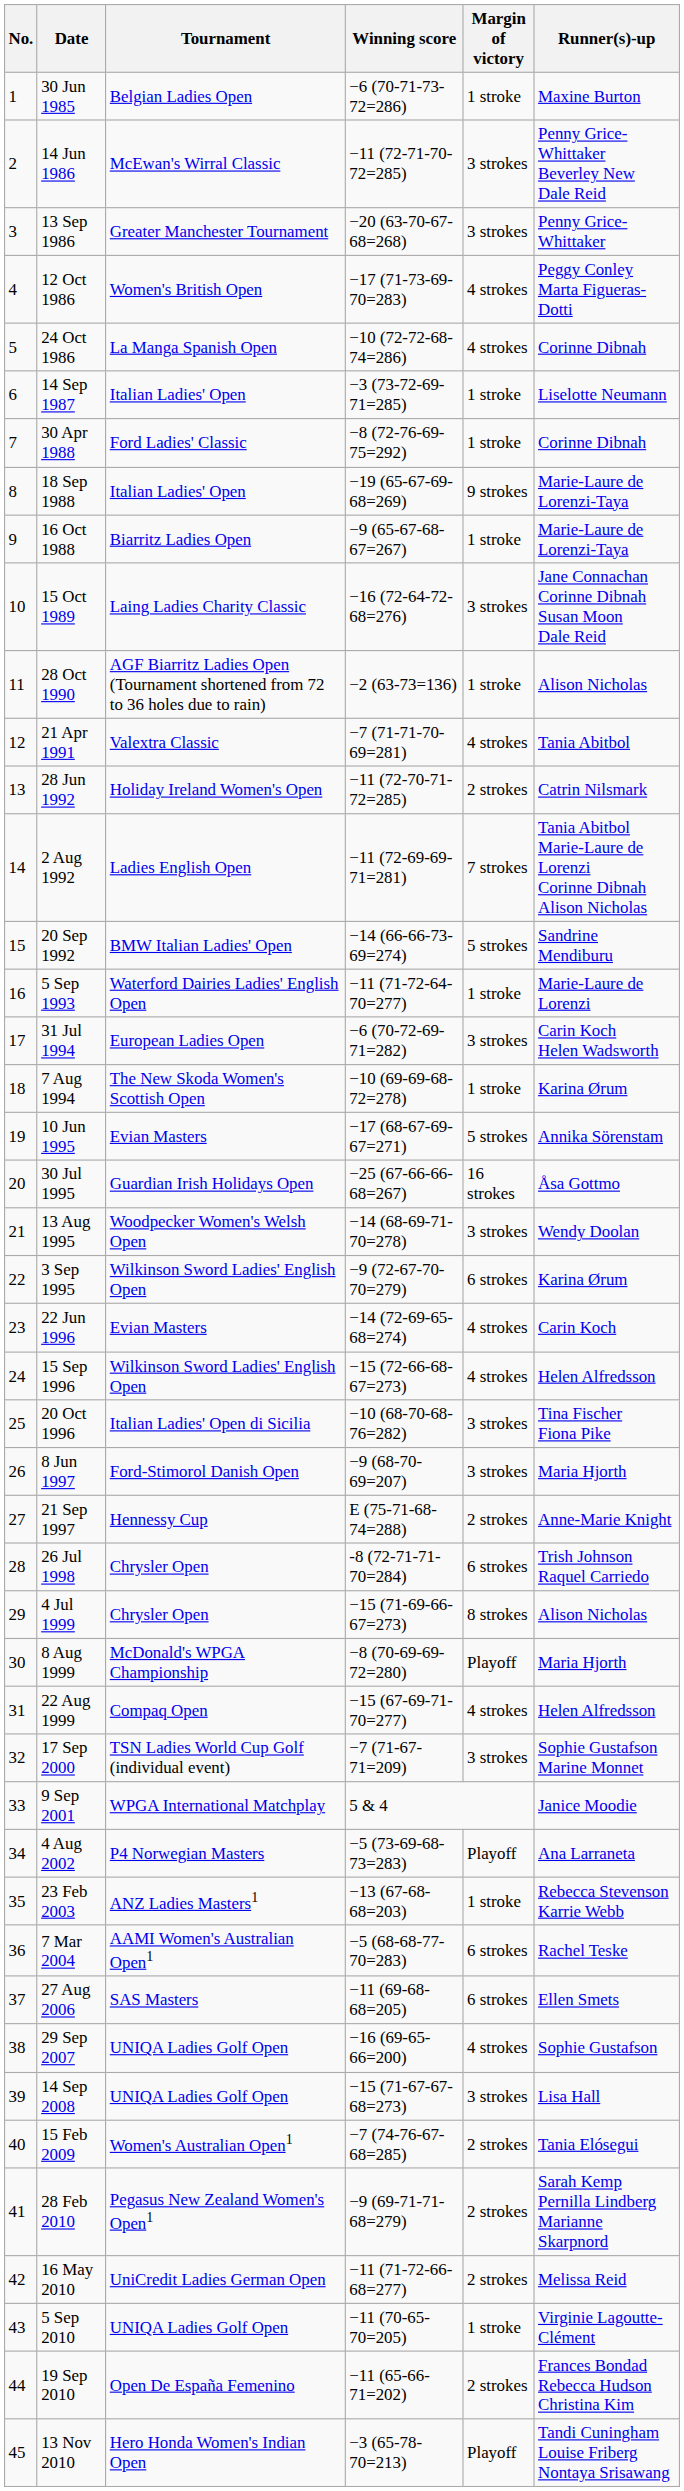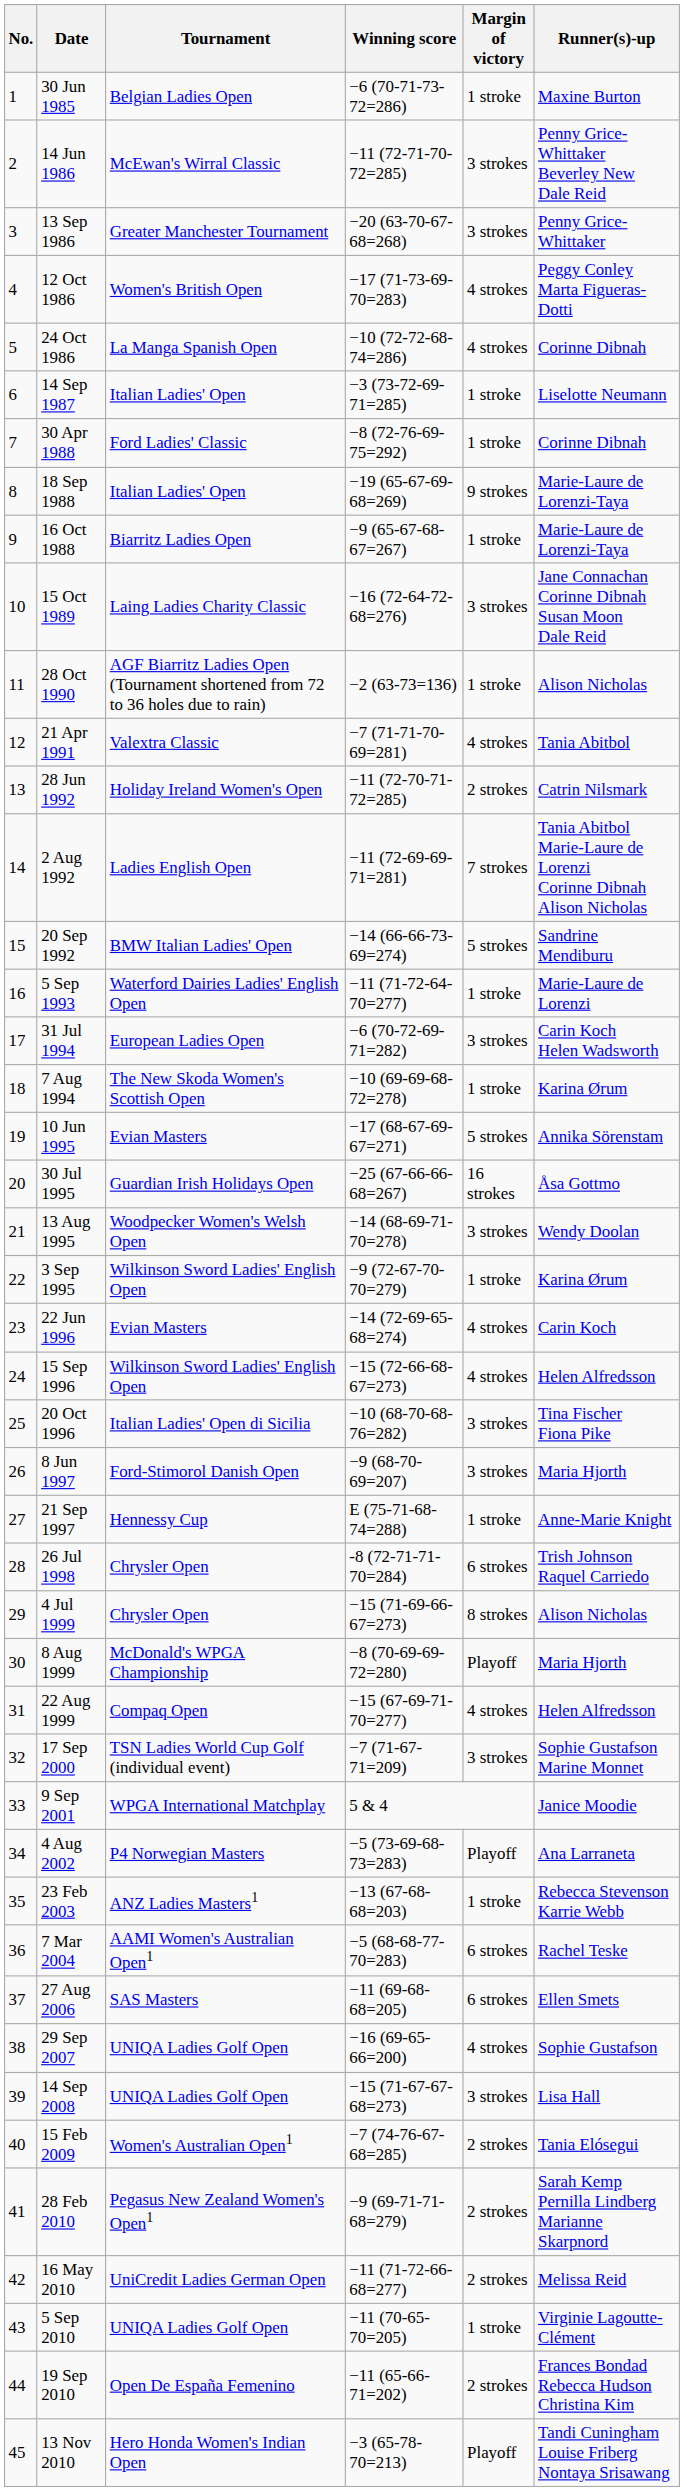 <table class="wikitable" style="font-size:95%;">
 <tr>
 <th>No.</th>
 <th>Date</th>
 <th>Tournament</th>
 <th>Winning score</th>
 <th>Margin of<br>victory</th>
 <th>Runner(s)-up</th>
 </tr>
 <tr>
 <td>1</td>
 <td>30 Jun <a href='#'>1985</a></td>
 <td><a href='#'>Belgian Ladies Open</a></td>
 <td>−6 (70-71-73-72=286)</td>
 <td>1 stroke</td>
 <td> <a href='#'>Maxine Burton</a></td>
 </tr>
 <tr>
 <td>2</td>
 <td>14 Jun <a href='#'>1986</a></td>
 <td><a href='#'>McEwan's Wirral Classic</a></td>
 <td>−11 (72-71-70-72=285)</td>
 <td>3 strokes</td>
 <td> <a href='#'>Penny Grice-Whittaker</a><br> <a href='#'>Beverley New</a><br> <a href='#'>Dale Reid</a></td>
 </tr>
 <tr>
 <td>3</td>
 <td>13 Sep 1986</td>
 <td><a href='#'>Greater Manchester Tournament</a></td>
 <td>−20 (63-70-67-68=268)</td>
 <td>3 strokes</td>
 <td> <a href='#'>Penny Grice-Whittaker</a></td>
 </tr>
 <tr>
 <td>4</td>
 <td>12 Oct 1986</td>
 <td><a href='#'>Women's British Open</a></td>
 <td>−17 (71-73-69-70=283)</td>
 <td>4 strokes</td>
 <td> <a href='#'>Peggy Conley</a><br> <a href='#'>Marta Figueras-Dotti</a></td>
 </tr>
 <tr>
 <td>5</td>
 <td>24 Oct 1986</td>
 <td><a href='#'>La Manga Spanish Open</a></td>
 <td>−10 (72-72-68-74=286)</td>
 <td>4 strokes</td>
 <td> <a href='#'>Corinne Dibnah</a></td>
 </tr>
 <tr>
 <td>6</td>
 <td>14 Sep <a href='#'>1987</a></td>
 <td><a href='#'>Italian Ladies' Open</a></td>
 <td>−3 (73-72-69-71=285)</td>
 <td>1 stroke</td>
 <td> <a href='#'>Liselotte Neumann</a></td>
 </tr>
 <tr>
 <td>7</td>
 <td>30 Apr <a href='#'>1988</a></td>
 <td><a href='#'>Ford Ladies' Classic</a></td>
 <td>−8 (72-76-69-75=292)</td>
 <td>1 stroke</td>
 <td> <a href='#'>Corinne Dibnah</a></td>
 </tr>
 <tr>
 <td>8</td>
 <td>18 Sep 1988</td>
 <td><a href='#'>Italian Ladies' Open</a></td>
 <td>−19 (65-67-69-68=269)</td>
 <td>9 strokes</td>
 <td> <a href='#'>Marie-Laure de Lorenzi-Taya</a></td>
 </tr>
 <tr>
 <td>9</td>
 <td>16 Oct 1988</td>
 <td><a href='#'>Biarritz Ladies Open</a></td>
 <td>−9 (65-67-68-67=267)</td>
 <td>1 stroke</td>
 <td> <a href='#'>Marie-Laure de Lorenzi-Taya</a></td>
 </tr>
 <tr>
 <td>10</td>
 <td>15 Oct <a href='#'>1989</a></td>
 <td><a href='#'>Laing Ladies Charity Classic</a></td>
 <td>−16 (72-64-72-68=276)</td>
 <td>3 strokes</td>
 <td> <a href='#'>Jane Connachan</a><br> <a href='#'>Corinne Dibnah</a><br> <a href='#'>Susan Moon</a><br> <a href='#'>Dale Reid</a></td>
 </tr>
 <tr>
 <td>11</td>
 <td>28 Oct <a href='#'>1990</a></td>
 <td><a href='#'>AGF Biarritz Ladies Open</a><br>(Tournament shortened from 72 to 36 holes due to rain)</td>
 <td>−2 (63-73=136)</td>
 <td>1 stroke</td>
 <td> <a href='#'>Alison Nicholas</a></td>
 </tr>
 <tr>
 <td>12</td>
 <td>21 Apr <a href='#'>1991</a></td>
 <td><a href='#'>Valextra Classic</a></td>
 <td>−7 (71-71-70-69=281)</td>
 <td>4 strokes</td>
 <td> <a href='#'>Tania Abitbol</a></td>
 </tr>
 <tr>
 <td>13</td>
 <td>28 Jun <a href='#'>1992</a></td>
 <td><a href='#'>Holiday Ireland Women's Open</a></td>
 <td>−11 (72-70-71-72=285)</td>
 <td>2 strokes</td>
 <td> <a href='#'>Catrin Nilsmark</a></td>
 </tr>
 <tr>
 <td>14</td>
 <td>2 Aug 1992</td>
 <td><a href='#'>Ladies English Open</a></td>
 <td>−11 (72-69-69-71=281)</td>
 <td>7 strokes</td>
 <td> <a href='#'>Tania Abitbol</a><br> <a href='#'>Marie-Laure de Lorenzi</a><br> <a href='#'>Corinne Dibnah</a><br> <a href='#'>Alison Nicholas</a></td>
 </tr>
 <tr>
 <td>15</td>
 <td>20 Sep 1992</td>
 <td><a href='#'>BMW Italian Ladies' Open</a></td>
 <td>−14 (66-66-73-69=274)</td>
 <td>5 strokes</td>
 <td> <a href='#'>Sandrine Mendiburu</a></td>
 </tr>
 <tr>
 <td>16</td>
 <td>5 Sep <a href='#'>1993</a></td>
 <td><a href='#'>Waterford Dairies Ladies' English Open</a></td>
 <td>−11 (71-72-64-70=277)</td>
 <td>1 stroke</td>
 <td> <a href='#'>Marie-Laure de Lorenzi</a></td>
 </tr>
 <tr>
 <td>17</td>
 <td>31 Jul <a href='#'>1994</a></td>
 <td><a href='#'>European Ladies Open</a></td>
 <td>−6 (70-72-69-71=282)</td>
 <td>3 strokes</td>
 <td> <a href='#'>Carin Koch</a><br> <a href='#'>Helen Wadsworth</a></td>
 </tr>
 <tr>
 <td>18</td>
 <td>7 Aug 1994</td>
 <td><a href='#'>The New Skoda Women's Scottish Open</a></td>
 <td>−10 (69-69-68-72=278)</td>
 <td>1 stroke</td>
 <td> <a href='#'>Karina Ørum</a></td>
 </tr>
 <tr>
 <td>19</td>
 <td>10 Jun <a href='#'>1995</a></td>
 <td><a href='#'>Evian Masters</a></td>
 <td>−17 (68-67-69-67=271)</td>
 <td>5 strokes</td>
 <td> <a href='#'>Annika Sörenstam</a></td>
 </tr>
 <tr>
 <td>20</td>
 <td>30 Jul 1995</td>
 <td><a href='#'>Guardian Irish Holidays Open</a></td>
 <td>−25 (67-66-66-68=267)</td>
 <td>16 strokes</td>
 <td> <a href='#'>Åsa Gottmo</a></td>
 </tr>
 <tr>
 <td>21</td>
 <td>13 Aug 1995</td>
 <td><a href='#'>Woodpecker Women's Welsh Open</a></td>
 <td>−14 (68-69-71-70=278)</td>
 <td>3 strokes</td>
 <td> <a href='#'>Wendy Doolan</a></td>
 </tr>
 <tr>
 <td>22</td>
 <td>3 Sep 1995</td>
 <td><a href='#'>Wilkinson Sword Ladies' English Open</a></td>
 <td>−9 (72-67-70-70=279)</td>
-<td>6 strokes</td>
+<td>1 stroke</td>
 <td> <a href='#'>Karina Ørum</a></td>
 </tr>
 <tr>
 <td>23</td>
 <td>22 Jun <a href='#'>1996</a></td>
 <td><a href='#'>Evian Masters</a></td>
 <td>−14 (72-69-65-68=274)</td>
 <td>4 strokes</td>
 <td> <a href='#'>Carin Koch</a></td>
 </tr>
 <tr>
 <td>24</td>
 <td>15 Sep 1996</td>
 <td><a href='#'>Wilkinson Sword Ladies' English Open</a></td>
 <td>−15 (72-66-68-67=273)</td>
 <td>4 strokes</td>
 <td> <a href='#'>Helen Alfredsson</a></td>
 </tr>
 <tr>
 <td>25</td>
 <td>20 Oct 1996</td>
 <td><a href='#'>Italian Ladies' Open di Sicilia</a></td>
 <td>−10 (68-70-68-76=282)</td>
 <td>3 strokes</td>
 <td> <a href='#'>Tina Fischer</a><br> <a href='#'>Fiona Pike</a></td>
 </tr>
 <tr>
 <td>26</td>
 <td>8 Jun <a href='#'>1997</a></td>
 <td><a href='#'>Ford-Stimorol Danish Open</a></td>
 <td>−9 (68-70-69=207)</td>
 <td>3 strokes</td>
 <td> <a href='#'>Maria Hjorth</a></td>
 </tr>
 <tr>
 <td>27</td>
 <td>21 Sep 1997</td>
 <td><a href='#'>Hennessy Cup</a></td>
 <td>E (75-71-68-74=288)</td>
-<td>2 strokes</td>
+<td>1 stroke</td>
 <td> <a href='#'>Anne-Marie Knight</a></td>
 </tr>
 <tr>
 <td>28</td>
 <td>26 Jul <a href='#'>1998</a></td>
 <td><a href='#'>Chrysler Open</a></td>
 <td>-8 (72-71-71-70=284)</td>
 <td>6 strokes</td>
 <td> <a href='#'>Trish Johnson</a><br> <a href='#'>Raquel Carriedo</a></td>
 </tr>
 <tr>
 <td>29</td>
 <td>4 Jul <a href='#'>1999</a></td>
 <td><a href='#'>Chrysler Open</a></td>
 <td>−15 (71-69-66-67=273)</td>
 <td>8 strokes</td>
 <td> <a href='#'>Alison Nicholas</a></td>
 </tr>
 <tr>
 <td>30</td>
 <td>8 Aug 1999</td>
 <td><a href='#'>McDonald's WPGA Championship</a></td>
 <td>−8 (70-69-69-72=280)</td>
 <td>Playoff</td>
 <td> <a href='#'>Maria Hjorth</a></td>
 </tr>
 <tr>
 <td>31</td>
 <td>22 Aug 1999</td>
 <td><a href='#'>Compaq Open</a></td>
 <td>−15 (67-69-71-70=277)</td>
 <td>4 strokes</td>
 <td> <a href='#'>Helen Alfredsson</a></td>
 </tr>
 <tr>
 <td>32</td>
 <td>17 Sep <a href='#'>2000</a></td>
 <td><a href='#'>TSN Ladies World Cup Golf</a> (individual event)</td>
 <td>−7 (71-67-71=209)</td>
 <td>3 strokes</td>
 <td> <a href='#'>Sophie Gustafson</a><br> <a href='#'>Marine Monnet</a></td>
 </tr>
 <tr>
 <td>33</td>
 <td>9 Sep <a href='#'>2001</a></td>
 <td><a href='#'>WPGA International Matchplay</a></td>
 <td colspan="2">5 & 4</td>
 <td> <a href='#'>Janice Moodie</a></td>
 </tr>
 <tr>
 <td>34</td>
 <td>4 Aug <a href='#'>2002</a></td>
 <td><a href='#'>P4 Norwegian Masters</a></td>
 <td>−5 (73-69-68-73=283)</td>
 <td>Playoff</td>
 <td> <a href='#'>Ana Larraneta</a></td>
 </tr>
 <tr>
 <td>35</td>
 <td>23 Feb <a href='#'>2003</a></td>
 <td><a href='#'>ANZ Ladies Masters</a><sup>1</sup></td>
 <td>−13 (67-68-68=203)</td>
 <td>1 stroke</td>
 <td> <a href='#'>Rebecca Stevenson</a><br> <a href='#'>Karrie Webb</a></td>
 </tr>
 <tr>
 <td>36</td>
 <td>7 Mar <a href='#'>2004</a></td>
 <td><a href='#'>AAMI Women's Australian Open</a><sup>1</sup></td>
 <td>−5 (68-68-77-70=283)</td>
 <td>6 strokes</td>
 <td> <a href='#'>Rachel Teske</a></td>
 </tr>
 <tr>
 <td>37</td>
 <td>27 Aug <a href='#'>2006</a></td>
 <td><a href='#'>SAS Masters</a></td>
 <td>−11 (69-68-68=205)</td>
 <td>6 strokes</td>
 <td> <a href='#'>Ellen Smets</a></td>
 </tr>
 <tr>
 <td>38</td>
 <td>29 Sep <a href='#'>2007</a></td>
 <td><a href='#'>UNIQA Ladies Golf Open</a></td>
 <td>−16 (69-65-66=200)</td>
 <td>4 strokes</td>
 <td> <a href='#'>Sophie Gustafson</a></td>
 </tr>
 <tr>
 <td>39</td>
 <td>14 Sep <a href='#'>2008</a></td>
 <td><a href='#'>UNIQA Ladies Golf Open</a></td>
 <td>−15 (71-67-67-68=273)</td>
 <td>3 strokes</td>
 <td> <a href='#'>Lisa Hall</a></td>
 </tr>
 <tr>
 <td>40</td>
 <td>15 Feb <a href='#'>2009</a></td>
 <td><a href='#'>Women's Australian Open</a><sup>1</sup></td>
 <td>−7 (74-76-67-68=285)</td>
 <td>2 strokes</td>
 <td> <a href='#'>Tania Elósegui</a></td>
 </tr>
 <tr>
 <td>41</td>
 <td>28 Feb <a href='#'>2010</a></td>
 <td><a href='#'>Pegasus New Zealand Women's Open</a><sup>1</sup></td>
 <td>−9 (69-71-71-68=279)</td>
 <td>2 strokes</td>
 <td> <a href='#'>Sarah Kemp</a><br> <a href='#'>Pernilla Lindberg</a><br> <a href='#'>Marianne Skarpnord</a></td>
 </tr>
 <tr>
 <td>42</td>
 <td>16 May 2010</td>
 <td><a href='#'>UniCredit Ladies German Open</a></td>
 <td>−11 (71-72-66-68=277)</td>
 <td>2 strokes</td>
 <td> <a href='#'>Melissa Reid</a></td>
 </tr>
 <tr>
 <td>43</td>
 <td>5 Sep 2010</td>
 <td><a href='#'>UNIQA Ladies Golf Open</a></td>
 <td>−11 (70-65-70=205)</td>
 <td>1 stroke</td>
 <td> <a href='#'>Virginie Lagoutte-Clément</a></td>
 </tr>
 <tr>
 <td>44</td>
 <td>19 Sep 2010</td>
 <td><a href='#'>Open De España Femenino</a></td>
 <td>−11  (65-66-71=202)</td>
 <td>2 strokes</td>
 <td> <a href='#'>Frances Bondad</a><br> <a href='#'>Rebecca Hudson</a><br> <a href='#'>Christina Kim</a></td>
 </tr>
 <tr>
 <td>45</td>
 <td>13 Nov 2010</td>
 <td><a href='#'>Hero Honda Women's Indian Open</a></td>
 <td>−3 (65-78-70=213)</td>
 <td>Playoff</td>
 <td> <a href='#'>Tandi Cuningham</a><br> <a href='#'>Louise Friberg</a><br> <a href='#'>Nontaya Srisawang</a></td>
 </tr>
 </table>
